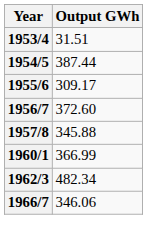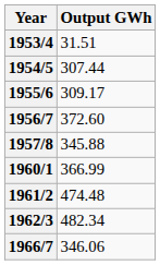 <table class="wikitable">
 <tr>
 <th>Year</th>
 <th>Output GWh</th>
 </tr>
 <tr>
 <th>1953/4</th>
 <td>31.51</td>
 </tr>
 <tr>
 <th>1954/5</th>
-<td>387.44</td>
+<td>307.44</td>
 </tr>
 <tr>
 <th>1955/6</th>
 <td>309.17</td>
 </tr>
 <tr>
 <th>1956/7</th>
 <td>372.60</td>
 </tr>
 <tr>
 <th>1957/8</th>
 <td>345.88</td>
 </tr>
 <tr>
 <th>1960/1</th>
 <td>366.99</td>
 </tr>
 <tr>
+<th>1961/2</th>
+<td>474.48</td>
+</tr>
+<tr>
 <th>1962/3</th>
 <td>482.34</td>
 </tr>
 <tr>
 <th>1966/7</th>
 <td>346.06</td>
 </tr>
 </table>
